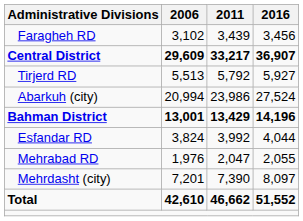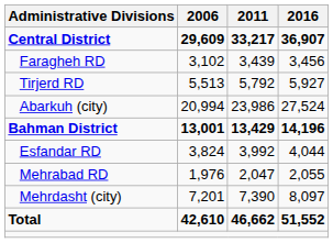 <table class="wikitable">
 <tr>
 <th>Administrative Divisions</th>
 <th>2006</th>
 <th>2011</th>
 <th>2016</th>
 </tr>
 <tr>
+<td><strong><a href='#'>Central District</a></strong></td>
+<td style="text-align: right;"><strong>29,609</strong></td>
+<td style="text-align: right;"><strong>33,217</strong></td>
+<td style="text-align: right;"><strong>36,907</strong></td>
+</tr>
+<tr>
 <td style="padding-left: 1em;"><a href='#'>Faragheh RD</a></td>
 <td style="text-align: right;">3,102</td>
 <td style="text-align: right;">3,439</td>
 <td style="text-align: right;">3,456</td>
-</tr>
-<tr>
-<td><strong><a href='#'>Central District</a></strong></td>
-<td style="text-align: right;"><strong>29,609</strong></td>
-<td style="text-align: right;"><strong>33,217</strong></td>
-<td style="text-align: right;"><strong>36,907</strong></td>
 </tr>
 <tr>
 <td style="padding-left: 1em;"><a href='#'>Tirjerd RD</a></td>
 <td style="text-align: right;">5,513</td>
 <td style="text-align: right;">5,792</td>
 <td style="text-align: right;">5,927</td>
 </tr>
 <tr>
 <td style="padding-left: 1em;"><a href='#'>Abarkuh</a> (city)</td>
 <td style="text-align: right;">20,994</td>
 <td style="text-align: right;">23,986</td>
 <td style="text-align: right;">27,524</td>
 </tr>
 <tr>
 <td><strong><a href='#'>Bahman District</a></strong></td>
 <td style="text-align: right;"><strong>13,001</strong></td>
 <td style="text-align: right;"><strong>13,429</strong></td>
 <td style="text-align: right;"><strong>14,196</strong></td>
 </tr>
 <tr>
 <td style="padding-left: 1em;"><a href='#'>Esfandar RD</a></td>
 <td style="text-align: right;">3,824</td>
 <td style="text-align: right;">3,992</td>
 <td style="text-align: right;">4,044</td>
 </tr>
 <tr>
 <td style="padding-left: 1em;"><a href='#'>Mehrabad RD</a></td>
 <td style="text-align: right;">1,976</td>
 <td style="text-align: right;">2,047</td>
 <td style="text-align: right;">2,055</td>
 </tr>
 <tr>
 <td style="padding-left: 1em;"><a href='#'>Mehrdasht</a> (city)</td>
 <td style="text-align: right;">7,201</td>
 <td style="text-align: right;">7,390</td>
 <td style="text-align: right;">8,097</td>
 </tr>
 <tr>
 <td><strong>Total</strong></td>
 <td style="text-align: right;"><strong>42,610</strong></td>
 <td style="text-align: right;"><strong>46,662</strong></td>
 <td style="text-align: right;"><strong>51,552</strong></td>
 </tr>
 <tr>
 <td colspan=4></td>
 </tr>
 </table>
